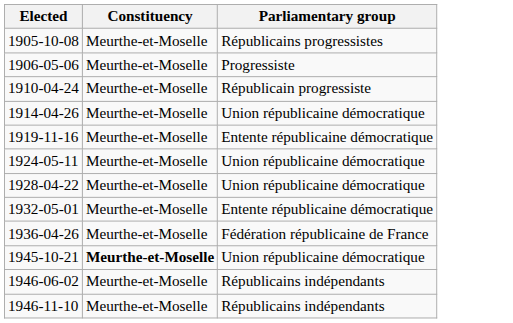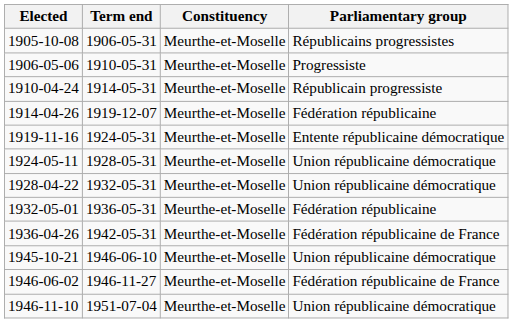 <table class=wikitable>
 <tr>
 <th>Elected</th>
+<th>Term end</th>
 <th>Constituency</th>
 <th>Parliamentary group</th>
 </tr>
 <tr>
 <td>1905-10-08</td>
+<td>1906-05-31</td>
 <td>Meurthe-et-Moselle</td>
 <td>Républicains progressistes</td>
 </tr>
 <tr>
 <td>1906-05-06</td>
+<td>1910-05-31</td>
 <td>Meurthe-et-Moselle</td>
 <td>Progressiste</td>
 </tr>
 <tr>
 <td>1910-04-24</td>
+<td>1914-05-31</td>
 <td>Meurthe-et-Moselle</td>
 <td>Républicain progressiste</td>
 </tr>
 <tr>
 <td>1914-04-26</td>
+<td>1919-12-07</td>
 <td>Meurthe-et-Moselle</td>
-<td>Union républicaine démocratique</td>
+<td>Fédération républicaine</td>
 </tr>
 <tr>
 <td>1919-11-16</td>
+<td>1924-05-31</td>
 <td>Meurthe-et-Moselle</td>
 <td>Entente républicaine démocratique</td>
 </tr>
 <tr>
 <td>1924-05-11</td>
+<td>1928-05-31</td>
 <td>Meurthe-et-Moselle</td>
 <td>Union républicaine démocratique</td>
 </tr>
 <tr>
 <td>1928-04-22</td>
+<td>1932-05-31</td>
 <td>Meurthe-et-Moselle</td>
 <td>Union républicaine démocratique</td>
 </tr>
 <tr>
 <td>1932-05-01</td>
+<td>1936-05-31</td>
 <td>Meurthe-et-Moselle</td>
-<td>Entente républicaine démocratique</td>
+<td>Fédération républicaine</td>
 </tr>
 <tr>
 <td>1936-04-26</td>
+<td>1942-05-31</td>
 <td>Meurthe-et-Moselle</td>
 <td>Fédération républicaine de France</td>
 </tr>
 <tr>
 <td>1945-10-21</td>
-<td><strong>Meurthe-et-Moselle</strong></td>
+<td>1946-06-10</td>
+<td>Meurthe-et-Moselle</td>
 <td>Union républicaine démocratique</td>
 </tr>
 <tr>
 <td>1946-06-02</td>
+<td>1946-11-27</td>
 <td>Meurthe-et-Moselle</td>
-<td>Républicains indépendants</td>
+<td>Fédération républicaine de France</td>
 </tr>
 <tr>
 <td>1946-11-10</td>
+<td>1951-07-04</td>
 <td>Meurthe-et-Moselle</td>
-<td>Républicains indépendants</td>
+<td>Union républicaine démocratique</td>
 </tr>
 </table>
